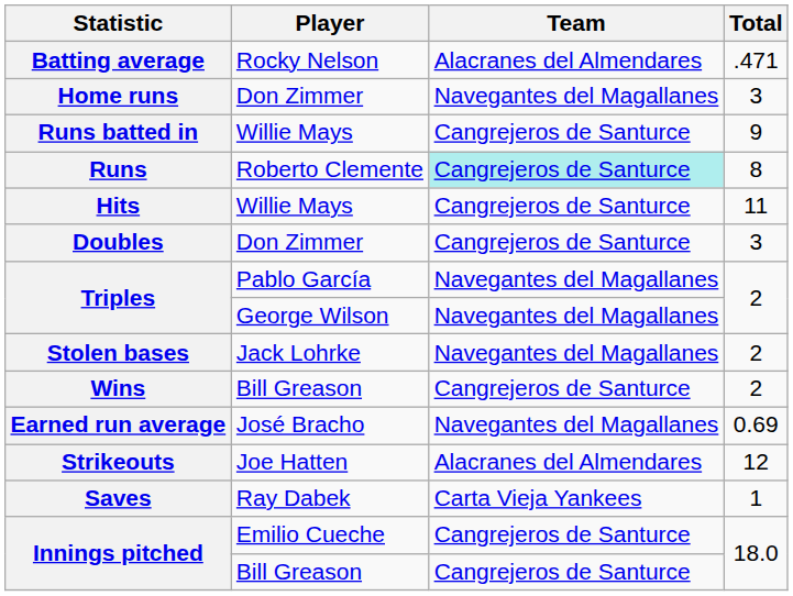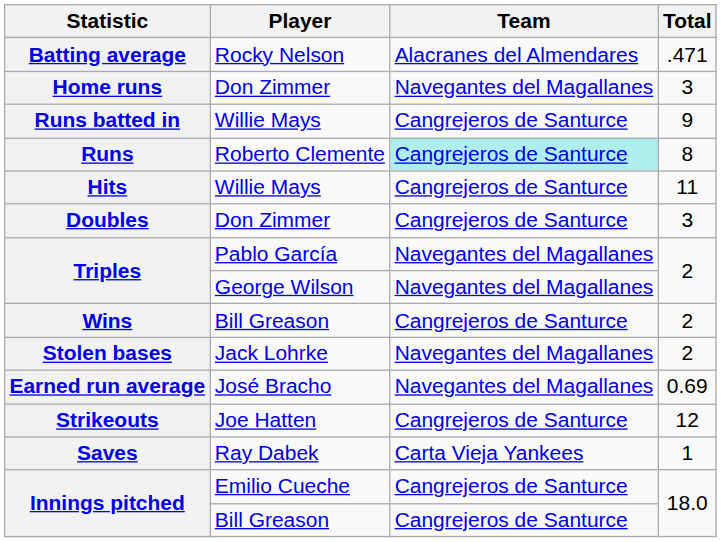 <table class="wikitable plainrowheaders">
 <tr>
 <th scope="col">Statistic</th>
 <th scope="col">Player</th>
 <th scope="col">Team</th>
 <th scope="col">Total</th>
 </tr>
 <tr>
 <th scope="row"><strong><a href='#'>Batting average</a></strong></th>
 <td> <a href='#'>Rocky Nelson</a></td>
 <td> <a href='#'>Alacranes del Almendares</a></td>
 <td align=center>.471</td>
 </tr>
 <tr>
 <th scope="row"><strong><a href='#'>Home runs</a></strong></th>
 <td> <a href='#'>Don Zimmer</a></td>
 <td> <a href='#'>Navegantes del Magallanes</a></td>
 <td align=center>3</td>
 </tr>
 <tr>
 <th scope="row"><strong><a href='#'>Runs batted in</a></strong></th>
 <td> <a href='#'>Willie Mays</a></td>
 <td> <a href='#'>Cangrejeros de Santurce</a></td>
 <td align=center>9</td>
 </tr>
 <tr>
 <th scope="row"><strong><a href='#'>Runs</a></strong></th>
 <td> <a href='#'>Roberto Clemente</a></td>
 <td style="background: paleturquoise;"> <a href='#'>Cangrejeros de Santurce</a></td>
 <td align=center>8</td>
 </tr>
 <tr>
 <th scope="row"><strong><a href='#'>Hits</a></strong></th>
 <td> <a href='#'>Willie Mays</a></td>
 <td> <a href='#'>Cangrejeros de Santurce</a></td>
 <td align=center>11</td>
 </tr>
 <tr>
 <th scope="row"><strong><a href='#'>Doubles</a></strong></th>
 <td> <a href='#'>Don Zimmer</a></td>
 <td> <a href='#'>Cangrejeros de Santurce</a></td>
 <td align=center>3</td>
 </tr>
 <tr>
 <th scope="row" rowspan=2><strong><a href='#'>Triples</a></strong></th>
 <td> <a href='#'>Pablo García</a></td>
 <td> <a href='#'>Navegantes del Magallanes</a></td>
 <td align=center rowspan=2>2</td>
 </tr>
 <tr>
 <td> <a href='#'>George Wilson</a></td>
 <td> <a href='#'>Navegantes del Magallanes</a></td>
 </tr>
 <tr>
+<th scope="row"><strong><a href='#'>Wins</a></strong></th>
+<td> <a href='#'>Bill Greason</a></td>
+<td> <a href='#'>Cangrejeros de Santurce</a></td>
+<td align=center>2</td>
+</tr>
+<tr>
 <th scope="row"><strong><a href='#'>Stolen bases</a></strong></th>
 <td> <a href='#'>Jack Lohrke</a></td>
 <td> <a href='#'>Navegantes del Magallanes</a></td>
-<td align=center>2</td>
-</tr>
-<tr>
-<th scope="row"><strong><a href='#'>Wins</a></strong></th>
-<td> <a href='#'>Bill Greason</a></td>
-<td> <a href='#'>Cangrejeros de Santurce</a></td>
 <td align=center>2</td>
 </tr>
 <tr>
 <th scope="row"><strong><a href='#'>Earned run average</a></strong></th>
 <td> <a href='#'>José Bracho</a></td>
 <td> <a href='#'>Navegantes del Magallanes</a></td>
 <td align=center>0.69</td>
 </tr>
 <tr>
 <th scope="row"><strong><a href='#'>Strikeouts</a></strong></th>
 <td> <a href='#'>Joe Hatten</a></td>
-<td> <a href='#'>Alacranes del Almendares</a></td>
+<td> <a href='#'>Cangrejeros de Santurce</a></td>
 <td align=center>12</td>
 </tr>
 <tr>
 <th scope="row"><strong><a href='#'>Saves</a></strong></th>
 <td> <a href='#'>Ray Dabek</a></td>
 <td> <a href='#'>Carta Vieja Yankees</a></td>
 <td align=center>1</td>
 </tr>
 <tr>
 <th scope="row" rowspan=2><strong><a href='#'>Innings pitched</a></strong></th>
 <td> <a href='#'>Emilio Cueche</a></td>
 <td> <a href='#'>Cangrejeros de Santurce</a></td>
 <td align=center rowspan=2>18.0</td>
 </tr>
 <tr>
 <td> <a href='#'>Bill Greason</a></td>
 <td> <a href='#'>Cangrejeros de Santurce</a></td>
 </tr>
 </table>
